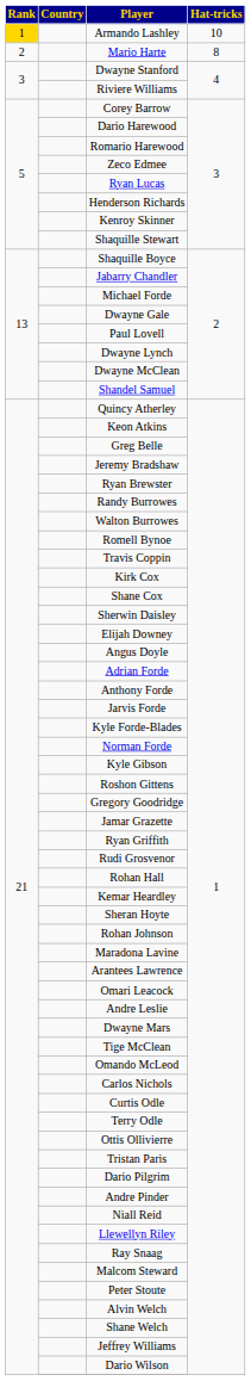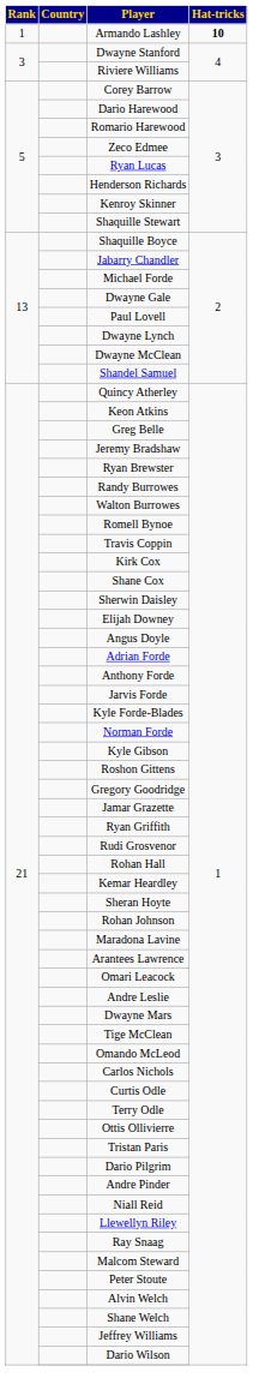 <table class="wikitable" style="text-align:center;">
 <tr>
 <th style="background:darkblue; color:gold; border:1px solid white;">Rank</th>
 <th style="background:darkblue; color:gold; border:1px solid white;">Country</th>
 <th style="background:darkblue; color:gold; border:1px solid white;">Player</th>
 <th style="background:darkblue; color:gold; border:1px solid white;">Hat-tricks</th>
 </tr>
 <tr>
-<td style="background: gold;">1</td>
+<td>1</td>
 <td></td>
 <td>Armando Lashley</td>
-<td>10</td>
-</tr>
-<tr>
-<td>2</td>
-<td></td>
-<td><a href='#'>Mario Harte</a></td>
-<td>8</td>
+<td><strong>10</strong></td>
 </tr>
 <tr>
 <td rowspan=2>3</td>
 <td></td>
 <td>Dwayne Stanford</td>
 <td rowspan=2>4</td>
 </tr>
 <tr>
 <td></td>
 <td>Riviere Williams</td>
 </tr>
 <tr>
 <td rowspan=8>5</td>
 <td></td>
 <td>Corey Barrow</td>
 <td rowspan=8>3</td>
 </tr>
 <tr>
 <td></td>
 <td>Dario Harewood</td>
 </tr>
 <tr>
 <td></td>
 <td>Romario Harewood</td>
 </tr>
 <tr>
 <td></td>
 <td>Zeco Edmee</td>
 </tr>
 <tr>
 <td></td>
 <td><a href='#'>Ryan Lucas</a></td>
 </tr>
 <tr>
 <td></td>
 <td>Henderson Richards</td>
 </tr>
 <tr>
 <td></td>
 <td>Kenroy Skinner</td>
 </tr>
 <tr>
 <td></td>
 <td>Shaquille Stewart</td>
 </tr>
 <tr>
 <td rowspan=8>13</td>
 <td></td>
 <td>Shaquille Boyce</td>
 <td rowspan=8>2</td>
 </tr>
 <tr>
 <td></td>
 <td><a href='#'>Jabarry Chandler</a></td>
 </tr>
 <tr>
 <td></td>
 <td>Michael Forde</td>
 </tr>
 <tr>
 <td></td>
 <td>Dwayne Gale</td>
 </tr>
 <tr>
 <td></td>
 <td>Paul Lovell</td>
 </tr>
 <tr>
 <td></td>
 <td>Dwayne Lynch</td>
 </tr>
 <tr>
 <td></td>
 <td>Dwayne McClean</td>
 </tr>
 <tr>
 <td></td>
 <td><a href='#'>Shandel Samuel</a></td>
 </tr>
 <tr>
 <td rowspan=60>21</td>
 <td></td>
 <td>Quincy Atherley</td>
 <td rowspan=60>1</td>
 </tr>
 <tr>
 <td></td>
 <td>Keon Atkins</td>
 </tr>
 <tr>
 <td></td>
 <td>Greg Belle</td>
 </tr>
 <tr>
 <td></td>
 <td>Jeremy Bradshaw</td>
 </tr>
 <tr>
 <td></td>
 <td>Ryan Brewster</td>
 </tr>
 <tr>
 <td></td>
 <td>Randy Burrowes</td>
 </tr>
 <tr>
 <td></td>
 <td>Walton Burrowes</td>
 </tr>
 <tr>
 <td></td>
 <td>Romell Bynoe</td>
 </tr>
 <tr>
 <td></td>
 <td>Travis Coppin</td>
 </tr>
 <tr>
 <td></td>
 <td>Kirk Cox</td>
 </tr>
 <tr>
 <td></td>
 <td>Shane Cox</td>
 </tr>
 <tr>
 <td></td>
 <td>Sherwin Daisley</td>
 </tr>
 <tr>
 <td></td>
 <td>Elijah Downey</td>
 </tr>
 <tr>
 <td></td>
 <td>Angus Doyle</td>
 </tr>
 <tr>
 <td></td>
 <td><a href='#'>Adrian Forde</a></td>
 </tr>
 <tr>
 <td></td>
 <td>Anthony Forde</td>
 </tr>
 <tr>
 <td></td>
 <td>Jarvis Forde</td>
 </tr>
 <tr>
 <td></td>
 <td>Kyle Forde-Blades</td>
 </tr>
 <tr>
 <td></td>
 <td><a href='#'>Norman Forde</a></td>
 </tr>
 <tr>
 <td></td>
 <td>Kyle Gibson</td>
 </tr>
 <tr>
 <td></td>
 <td>Roshon Gittens</td>
 </tr>
 <tr>
 <td></td>
 <td>Gregory Goodridge</td>
 </tr>
 <tr>
 <td></td>
 <td>Jamar Grazette</td>
 </tr>
 <tr>
 <td></td>
 <td>Ryan Griffith</td>
 </tr>
 <tr>
 <td></td>
 <td>Rudi Grosvenor</td>
 </tr>
 <tr>
 <td></td>
 <td>Rohan Hall</td>
 </tr>
 <tr>
 <td></td>
 <td>Kemar Heardley</td>
 </tr>
 <tr>
 <td></td>
 <td>Sheran Hoyte</td>
 </tr>
 <tr>
 <td></td>
 <td>Rohan Johnson</td>
 </tr>
 <tr>
 <td></td>
 <td>Maradona Lavine</td>
 </tr>
 <tr>
 <td></td>
 <td>Arantees Lawrence</td>
 </tr>
 <tr>
 <td></td>
 <td>Omari Leacock</td>
 </tr>
 <tr>
 <td></td>
 <td>Andre Leslie</td>
 </tr>
 <tr>
 <td></td>
 <td>Dwayne Mars</td>
 </tr>
 <tr>
 <td></td>
 <td>Tige McClean</td>
 </tr>
 <tr>
 <td></td>
 <td>Omando McLeod</td>
 </tr>
 <tr>
 <td></td>
 <td>Carlos Nichols</td>
 </tr>
 <tr>
 <td></td>
 <td>Curtis Odle</td>
 </tr>
 <tr>
 <td></td>
 <td>Terry Odle</td>
 </tr>
 <tr>
 <td></td>
 <td>Ottis Ollivierre</td>
 </tr>
 <tr>
 <td></td>
 <td>Tristan Paris</td>
 </tr>
 <tr>
 <td></td>
 <td>Dario Pilgrim</td>
 </tr>
 <tr>
 <td></td>
 <td>Andre Pinder</td>
 </tr>
 <tr>
 <td></td>
 <td>Niall Reid</td>
 </tr>
 <tr>
 <td></td>
 <td><a href='#'>Llewellyn Riley</a></td>
 </tr>
 <tr>
 <td></td>
 <td>Ray Snaag</td>
 </tr>
 <tr>
 <td></td>
 <td>Malcom Steward</td>
 </tr>
 <tr>
 <td></td>
 <td>Peter Stoute</td>
 </tr>
 <tr>
 <td></td>
 <td>Alvin Welch</td>
 </tr>
 <tr>
 <td></td>
 <td>Shane Welch</td>
 </tr>
 <tr>
 <td></td>
 <td>Jeffrey Williams</td>
 </tr>
 <tr>
 <td></td>
 <td>Dario Wilson</td>
 </tr>
 <tr>
 </tr>
 </table>
